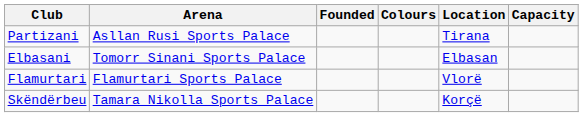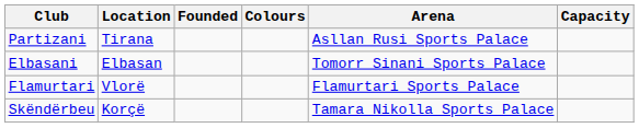 <table class="wikitable sortable">
 <tr>
 <th scope="col">Club</th>
-<th scope="col">Arena</th>
+<th scope="col">Location</th>
 <th scope="col">Founded</th>
 <th scope="col">Colours</th>
-<th scope="col">Location</th>
+<th scope="col">Arena</th>
 <th scope="col">Capacity</th>
 </tr>
 <tr bgcolor=>
 <td><a href='#'>Partizani</a></td>
-<td><a href='#'>Asllan Rusi Sports Palace</a></td>
+<td><a href='#'>Tirana</a></td>
 <td></td>
 <td></td>
-<td><a href='#'>Tirana</a></td>
+<td><a href='#'>Asllan Rusi Sports Palace</a></td>
 <td></td>
 </tr>
 <tr>
 <td><a href='#'>Elbasani</a></td>
-<td><a href='#'>Tomorr Sinani Sports Palace</a></td>
+<td><a href='#'>Elbasan</a></td>
 <td></td>
 <td></td>
-<td><a href='#'>Elbasan</a></td>
+<td><a href='#'>Tomorr Sinani Sports Palace</a></td>
 <td></td>
 </tr>
 <tr bgcolor=>
 <td><a href='#'>Flamurtari</a></td>
-<td><a href='#'>Flamurtari Sports Palace</a></td>
+<td><a href='#'>Vlorë</a></td>
 <td></td>
 <td></td>
-<td><a href='#'>Vlorë</a></td>
+<td><a href='#'>Flamurtari Sports Palace</a></td>
 <td></td>
 </tr>
 <tr>
 <td><a href='#'>Skëndërbeu</a></td>
-<td><a href='#'>Tamara Nikolla Sports Palace</a></td>
+<td><a href='#'>Korçë</a></td>
 <td></td>
 <td></td>
-<td><a href='#'>Korçë</a></td>
+<td><a href='#'>Tamara Nikolla Sports Palace</a></td>
 <td></td>
 </tr>
 </table>
